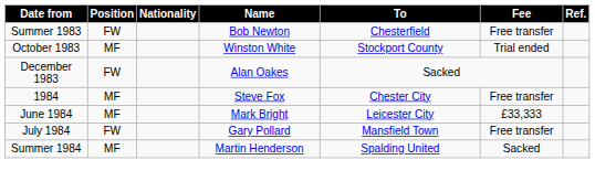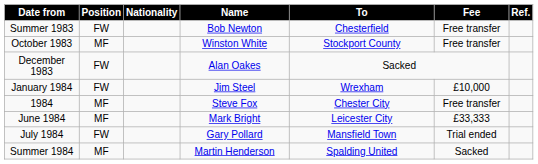 <table class="wikitable" style="text-align:center; font-size:90%; ">
 <tr>
 <th style="background:#000000; color:white; width:100px;">Date from</th>
 <th style="background:#000000; color:white; width:50px;">Position</th>
 <th style="background:#000000; color:white; width:50px;">Nationality</th>
 <th style="background:#000000; color:white; width:150px;">Name</th>
 <th style="background:#000000; color:white; width:200px;">To</th>
 <th style="background:#000000; color:white; width:100px;">Fee</th>
 <th style="background:#000000; color:white; width:25px;">Ref.</th>
 </tr>
 <tr>
 <td>Summer 1983</td>
 <td>FW</td>
 <td></td>
 <td><a href='#'>Bob Newton</a></td>
 <td><a href='#'>Chesterfield</a></td>
 <td>Free transfer</td>
 <td></td>
 </tr>
 <tr>
 <td>October 1983</td>
 <td>MF</td>
 <td></td>
 <td><a href='#'>Winston White</a></td>
 <td><a href='#'>Stockport County</a></td>
-<td>Trial ended</td>
+<td>Free transfer</td>
 <td></td>
 </tr>
 <tr>
 <td>December 1983</td>
 <td>FW</td>
 <td></td>
 <td><a href='#'>Alan Oakes</a></td>
 <td colspan="2">Sacked</td>
+<td></td>
+</tr>
+<tr>
+<td>January 1984</td>
+<td>FW</td>
+<td></td>
+<td><a href='#'>Jim Steel</a></td>
+<td><a href='#'>Wrexham</a></td>
+<td>£10,000</td>
 <td></td>
 </tr>
 <tr>
 <td>1984</td>
 <td>MF</td>
 <td></td>
 <td><a href='#'>Steve Fox</a></td>
 <td><a href='#'>Chester City</a></td>
 <td>Free transfer</td>
 <td></td>
 </tr>
 <tr>
 <td>June 1984</td>
 <td>MF</td>
 <td></td>
 <td><a href='#'>Mark Bright</a></td>
 <td><a href='#'>Leicester City</a></td>
 <td>£33,333</td>
 <td></td>
 </tr>
 <tr>
 <td>July 1984</td>
 <td>FW</td>
 <td></td>
 <td><a href='#'>Gary Pollard</a></td>
 <td><a href='#'>Mansfield Town</a></td>
-<td>Free transfer</td>
+<td>Trial ended</td>
 <td></td>
 </tr>
 <tr>
 <td>Summer 1984</td>
 <td>MF</td>
 <td></td>
 <td><a href='#'>Martin Henderson</a></td>
 <td><a href='#'>Spalding United</a></td>
 <td>Sacked</td>
 <td></td>
 </tr>
 </table>
